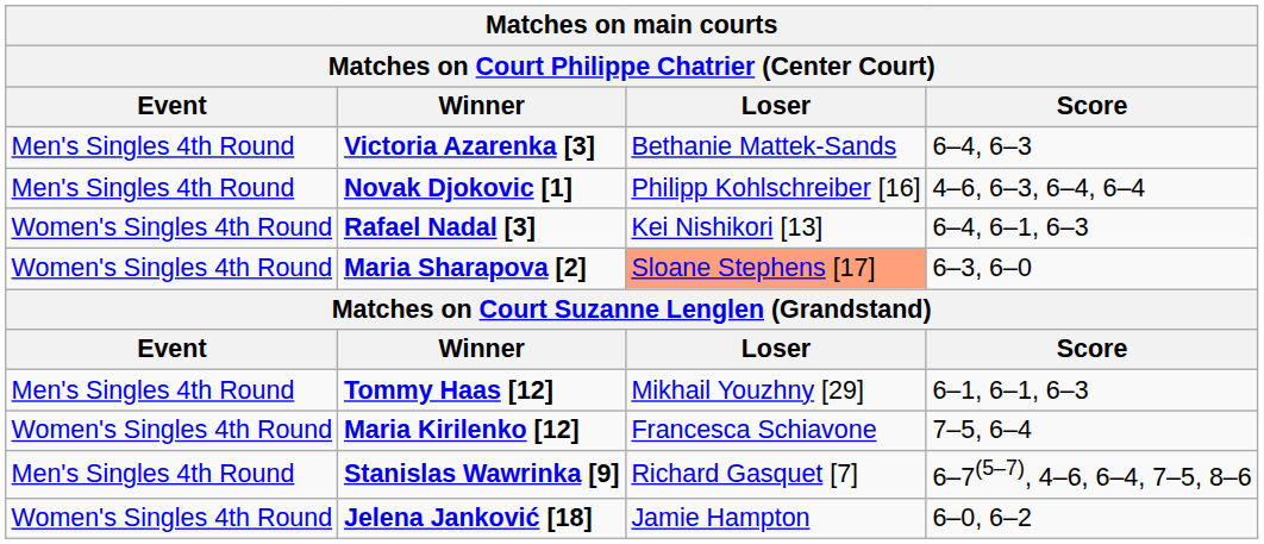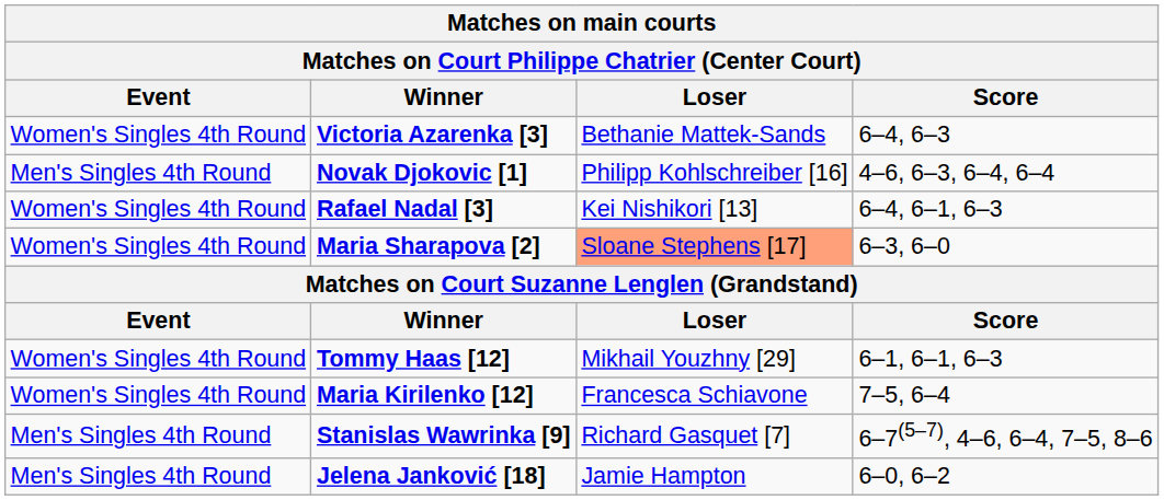 <table class="wikitable">
 <tr>
 <th colspan=4 style=white-space:nowrap>Matches on main courts</th>
 </tr>
 <tr>
 <th colspan=4>Matches on <a href='#'>Court Philippe Chatrier</a> (Center Court)</th>
 </tr>
 <tr>
 <th>Event</th>
 <th>Winner</th>
 <th>Loser</th>
 <th>Score</th>
 </tr>
 <tr>
-<td><a href='#'>Men's Singles 4th Round</a></td>
+<td><a href='#'>Women's Singles 4th Round</a></td>
 <td><strong> <a href='#'>Victoria Azarenka</a> [3]</strong></td>
 <td> <a href='#'>Bethanie Mattek-Sands</a></td>
 <td>6–4, 6–3</td>
 </tr>
 <tr>
 <td><a href='#'>Men's Singles 4th Round</a></td>
 <td><strong> <a href='#'>Novak Djokovic</a> [1]</strong></td>
 <td> <a href='#'>Philipp Kohlschreiber</a> [16]</td>
 <td>4–6, 6–3, 6–4, 6–4</td>
 </tr>
 <tr>
 <td><a href='#'>Women's Singles 4th Round</a></td>
 <td><strong> <a href='#'>Rafael Nadal</a> [3]</strong></td>
 <td> <a href='#'>Kei Nishikori</a> [13]</td>
 <td>6–4, 6–1, 6–3</td>
 </tr>
 <tr>
 <td><a href='#'>Women's Singles 4th Round</a></td>
 <td><strong> <a href='#'>Maria Sharapova</a> [2]</strong></td>
 <td style="background: lightsalmon;"> <a href='#'>Sloane Stephens</a> [17]</td>
 <td>6–3, 6–0</td>
 </tr>
 <tr>
 <th colspan=4>Matches on <a href='#'>Court Suzanne Lenglen</a> (Grandstand)</th>
 </tr>
 <tr>
 <th>Event</th>
 <th>Winner</th>
 <th>Loser</th>
 <th>Score</th>
 </tr>
 <tr>
-<td><a href='#'>Men's Singles 4th Round</a></td>
+<td><a href='#'>Women's Singles 4th Round</a></td>
 <td><strong> <a href='#'>Tommy Haas</a> [12]</strong></td>
 <td> <a href='#'>Mikhail Youzhny</a> [29]</td>
 <td>6–1, 6–1, 6–3</td>
 </tr>
 <tr>
 <td><a href='#'>Women's Singles 4th Round</a></td>
 <td><strong> <a href='#'>Maria Kirilenko</a> [12]</strong></td>
 <td> <a href='#'>Francesca Schiavone</a></td>
 <td>7–5, 6–4</td>
 </tr>
 <tr>
 <td><a href='#'>Men's Singles 4th Round</a></td>
 <td><strong> <a href='#'>Stanislas Wawrinka</a> [9]</strong></td>
 <td> <a href='#'>Richard Gasquet</a> [7]</td>
 <td>6–7<sup>(5–7)</sup>, 4–6, 6–4, 7–5, 8–6</td>
 </tr>
 <tr>
-<td><a href='#'>Women's Singles 4th Round</a></td>
+<td><a href='#'>Men's Singles 4th Round</a></td>
 <td><strong> <a href='#'>Jelena Janković</a> [18]</strong></td>
 <td> <a href='#'>Jamie Hampton</a></td>
 <td>6–0, 6–2</td>
 </tr>
 </table>
